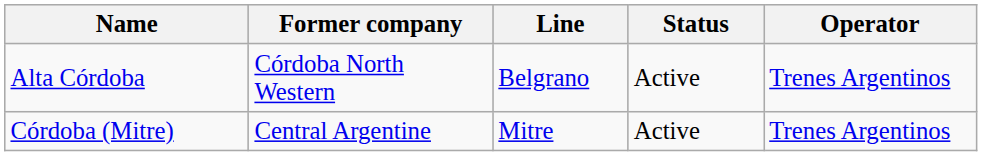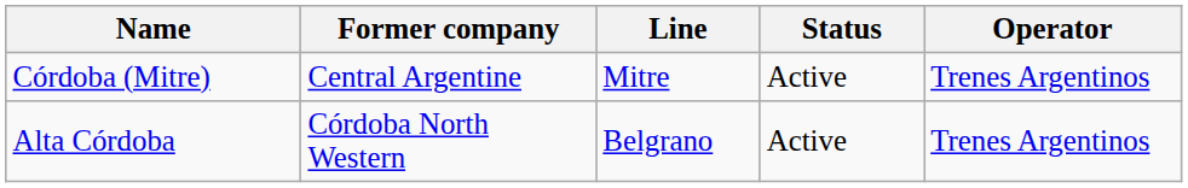 <table class="wikitable sortable" style="text-align:left">
 <tr>
 <th width=150px>Name</th>
 <th width=150px>Former company</th>
 <th width=80px>Line</th>
 <th width=80px>Status</th>
 <th width=130px>Operator</th>
 </tr>
 <tr>
+<td><a href='#'>Córdoba (Mitre)</a></td>
+<td><a href='#'>Central Argentine</a></td>
+<td><a href='#'>Mitre</a></td>
+<td>Active</td>
+<td><a href='#'>Trenes Argentinos</a></td>
+</tr>
+<tr>
 <td><a href='#'>Alta Córdoba</a></td>
 <td><a href='#'>Córdoba North Western</a></td>
 <td><a href='#'>Belgrano</a></td>
 <td>Active</td>
 <td><a href='#'>Trenes Argentinos</a></td>
 </tr>
-<tr>
-<td><a href='#'>Córdoba (Mitre)</a></td>
-<td><a href='#'>Central Argentine</a></td>
-<td><a href='#'>Mitre</a></td>
-<td>Active</td>
-<td><a href='#'>Trenes Argentinos</a></td>
-</tr>
 </table>
